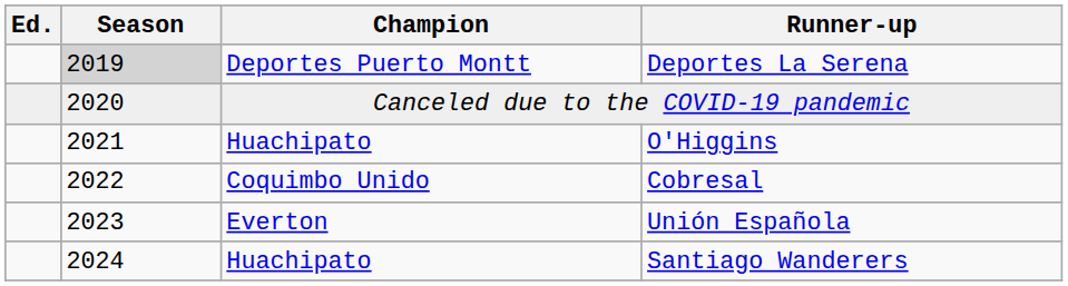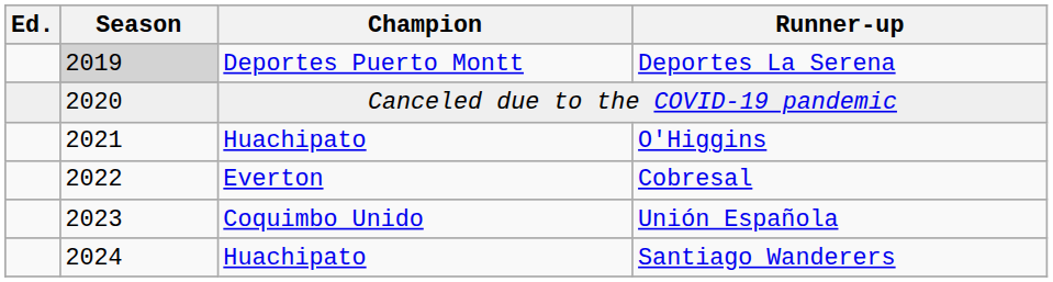 <table class="wikitable sortable">
 <tr>
 <th width=px>Ed.</th>
 <th width=80px>Season</th>
 <th width=220px>Champion</th>
 <th width=220px>Runner-up</th>
 </tr>
 <tr>
 <td></td>
 <td style="background: lightgrey;">2019</td>
 <td><a href='#'>Deportes Puerto Montt</a></td>
 <td><a href='#'>Deportes La Serena</a></td>
 </tr>
 <tr bgcolor=#efefef>
 <td></td>
 <td>2020</td>
 <td colspan="2" align=center><em>Canceled due to the <a href='#'>COVID-19 pandemic</a></em></td>
 </tr>
 <tr>
 <td></td>
 <td>2021</td>
 <td><a href='#'>Huachipato</a></td>
 <td><a href='#'>O'Higgins</a></td>
 </tr>
 <tr>
 <td></td>
 <td>2022</td>
-<td><a href='#'>Coquimbo Unido</a></td>
+<td><a href='#'>Everton</a></td>
 <td><a href='#'>Cobresal</a></td>
 </tr>
 <tr>
 <td></td>
 <td>2023</td>
-<td><a href='#'>Everton</a></td>
+<td><a href='#'>Coquimbo Unido</a></td>
 <td><a href='#'>Unión Española</a></td>
 </tr>
 <tr>
 <td></td>
 <td>2024</td>
 <td><a href='#'>Huachipato</a></td>
 <td><a href='#'>Santiago Wanderers</a></td>
 </tr>
 </table>
